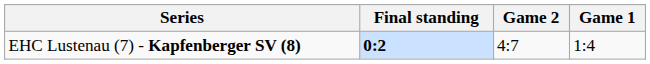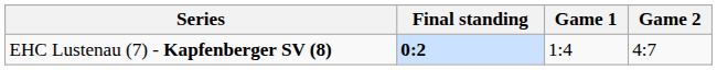 <table class="wikitable" width="600px">
 <tr style="background-color:#c0c0c0;">
 <th>Series</th>
 <th>Final standing</th>
+<th>Game 1</th>
 <th>Game 2</th>
-<th>Game 1</th>
 </tr>
 <tr>
 <td>EHC Lustenau (7) - <strong>Kapfenberger SV (8)</strong></td>
 <td bgcolor="#CAE1FF"><strong>0:2</strong></td>
+<td>1:4</td>
 <td>4:7</td>
-<td>1:4</td>
 </tr>
 </table>
